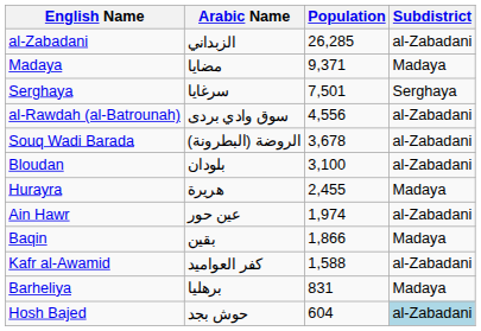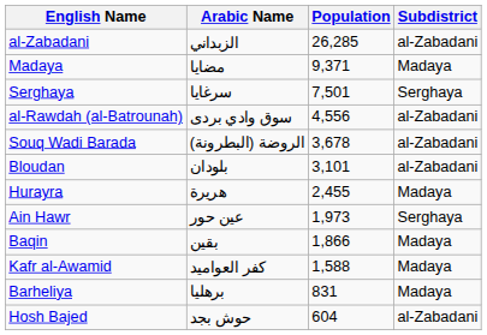 <table class="wikitable sortable">
 <tr>
 <th><a href='#'>English</a> Name</th>
 <th><a href='#'>Arabic</a> Name</th>
 <th><a href='#'>Population</a></th>
 <th><a href='#'>Subdistrict</a></th>
 </tr>
 <tr>
 <td><a href='#'>al-Zabadani</a></td>
 <td>الزبداني</td>
 <td>26,285</td>
 <td>al-Zabadani</td>
 </tr>
 <tr>
 <td><a href='#'>Madaya</a></td>
 <td>مضايا</td>
 <td>9,371</td>
 <td>Madaya</td>
 </tr>
 <tr>
 <td><a href='#'>Serghaya</a></td>
 <td>سرغايا</td>
 <td>7,501</td>
 <td>Serghaya</td>
 </tr>
 <tr>
 <td><a href='#'>al-Rawdah (al-Batrounah)</a></td>
 <td>سوق وادي بردى</td>
 <td>4,556</td>
 <td>al-Zabadani</td>
 </tr>
 <tr>
 <td><a href='#'>Souq Wadi Barada</a></td>
 <td>(الروضة (البطرونة</td>
 <td>3,678</td>
 <td>al-Zabadani</td>
 </tr>
 <tr>
 <td><a href='#'>Bloudan</a></td>
 <td>بلودان</td>
-<td>3,100</td>
+<td>3,101</td>
 <td>al-Zabadani</td>
 </tr>
 <tr>
 <td><a href='#'>Hurayra</a></td>
 <td>هريرة</td>
 <td>2,455</td>
 <td>Madaya</td>
 </tr>
 <tr>
 <td><a href='#'>Ain Hawr</a></td>
 <td>عين حور</td>
-<td>1,974</td>
-<td>al-Zabadani</td>
+<td>1,973</td>
+<td>Serghaya</td>
 </tr>
 <tr>
 <td><a href='#'>Baqin</a></td>
 <td>بقين</td>
 <td>1,866</td>
 <td>Madaya</td>
 </tr>
 <tr>
 <td><a href='#'>Kafr al-Awamid</a></td>
 <td>كفر العواميد</td>
 <td>1,588</td>
-<td>al-Zabadani</td>
+<td>Madaya</td>
 </tr>
 <tr>
 <td><a href='#'>Barheliya</a></td>
 <td>برهليا</td>
 <td>831</td>
 <td>Madaya</td>
 </tr>
 <tr>
 <td><a href='#'>Hosh Bajed</a></td>
 <td>حوش بجد</td>
 <td>604</td>
-<td style="background: lightblue;">al-Zabadani</td>
+<td>al-Zabadani</td>
 </tr>
 </table>
